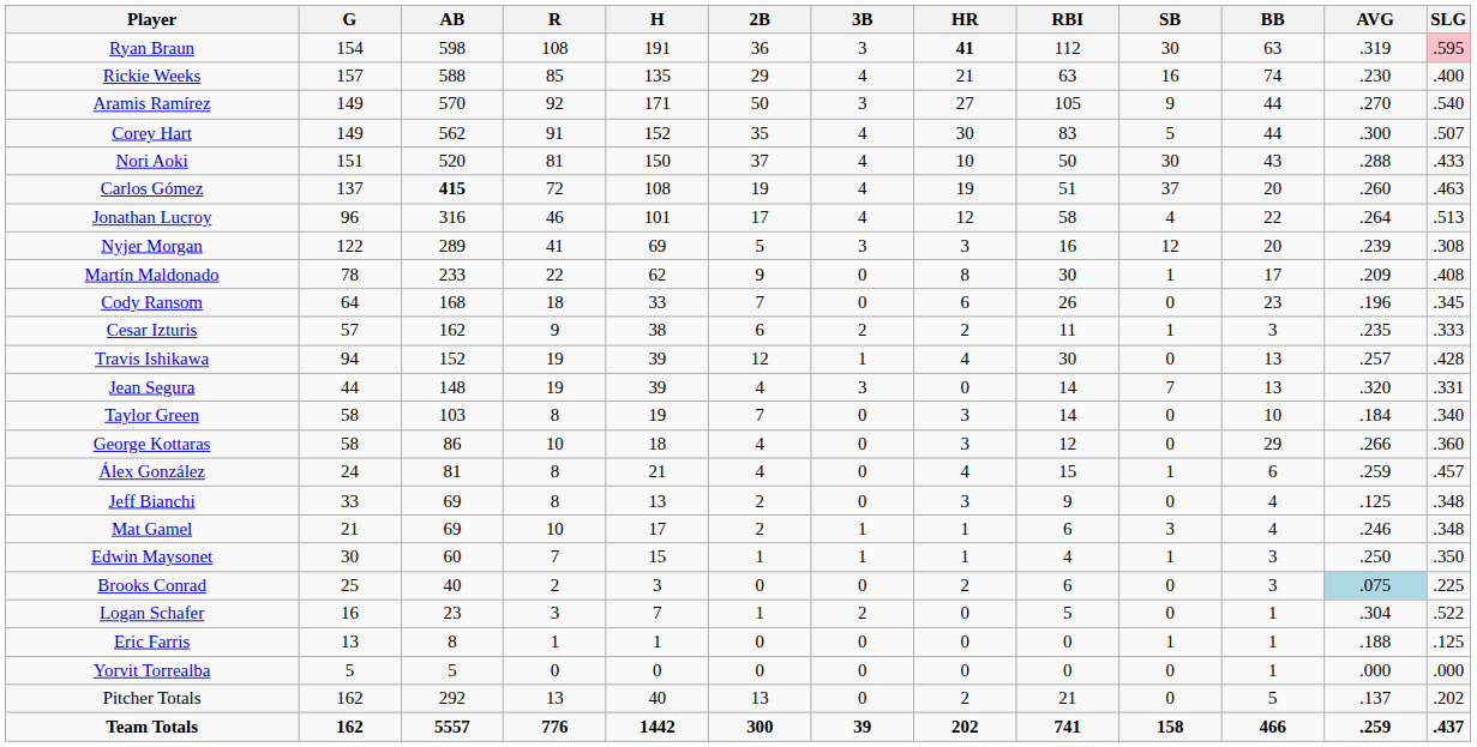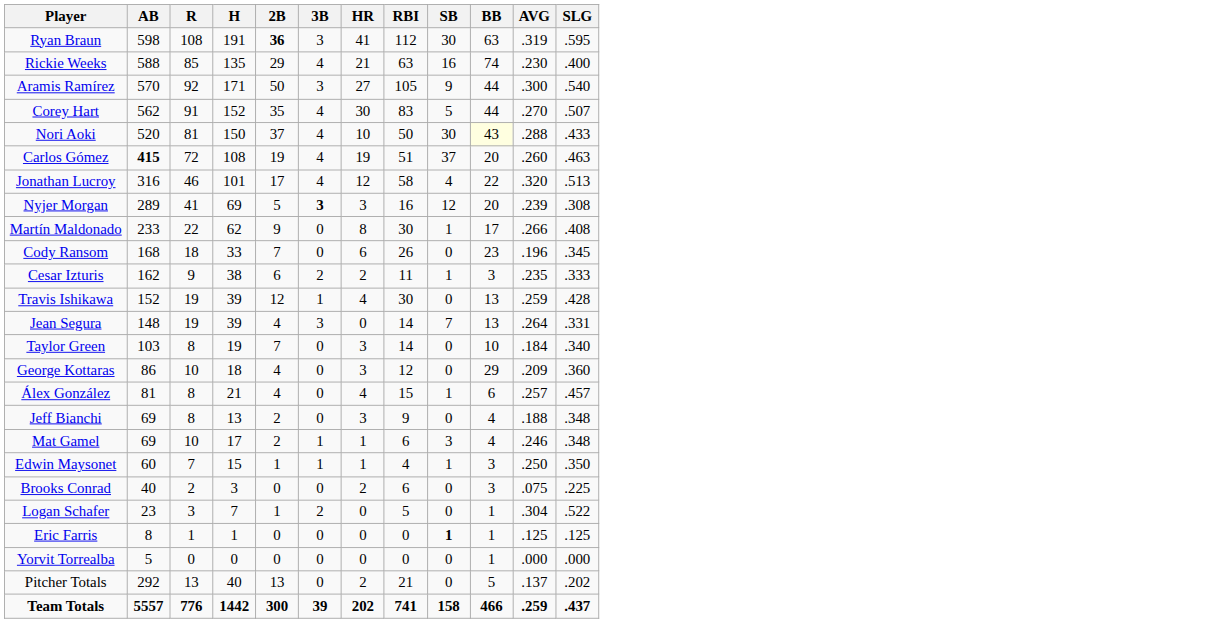 <table class=wikitable style="text-align:center">
 <tr>
 <th bgcolor=#DDDDFF; width="20%">Player</th>
-<th bgcolor=#DDDDFF; width="7%">G</th>
 <th bgcolor=#DDDDFF; width="7%">AB</th>
 <th bgcolor=#DDDDFF; width="7%">R</th>
 <th bgcolor=#DDDDFF; width="7%">H</th>
 <th bgcolor=#DDDDFF; width="7%">2B</th>
 <th bgcolor=#DDDDFF; width="7%">3B</th>
 <th bgcolor=#DDDDFF; width="7%">HR</th>
 <th bgcolor=#DDDDFF; width="7%">RBI</th>
 <th bgcolor=#DDDDFF; width="7%">SB</th>
 <th bgcolor=#DDDDFF; width="7%">BB</th>
 <th bgcolor=#DDDDFF; width="7%">AVG</th>
 <th bgcolor=#DDDDFF; width="7%">SLG</th>
 </tr>
 <tr>
 <td><a href='#'>Ryan Braun</a></td>
-<td>154</td>
 <td>598</td>
 <td>108</td>
 <td>191</td>
-<td>36</td>
+<td><strong>36</strong></td>
 <td>3</td>
-<td><strong>41</strong></td>
+<td>41</td>
 <td>112</td>
 <td>30</td>
 <td>63</td>
 <td>.319</td>
-<td style="background: pink;">.595</td>
+<td>.595</td>
 </tr>
 <tr>
 <td><a href='#'>Rickie Weeks</a></td>
-<td>157</td>
 <td>588</td>
 <td>85</td>
 <td>135</td>
 <td>29</td>
 <td>4</td>
 <td>21</td>
 <td>63</td>
 <td>16</td>
 <td>74</td>
 <td>.230</td>
 <td>.400</td>
 </tr>
 <tr>
 <td><a href='#'>Aramis Ramírez</a></td>
-<td>149</td>
 <td>570</td>
 <td>92</td>
 <td>171</td>
 <td>50</td>
 <td>3</td>
 <td>27</td>
 <td>105</td>
 <td>9</td>
 <td>44</td>
-<td>.270</td>
+<td>.300</td>
 <td>.540</td>
 </tr>
 <tr>
 <td><a href='#'>Corey Hart</a></td>
-<td>149</td>
 <td>562</td>
 <td>91</td>
 <td>152</td>
 <td>35</td>
 <td>4</td>
 <td>30</td>
 <td>83</td>
 <td>5</td>
 <td>44</td>
-<td>.300</td>
+<td>.270</td>
 <td>.507</td>
 </tr>
 <tr>
 <td><a href='#'>Nori Aoki</a></td>
-<td>151</td>
 <td>520</td>
 <td>81</td>
 <td>150</td>
 <td>37</td>
 <td>4</td>
 <td>10</td>
 <td>50</td>
 <td>30</td>
-<td>43</td>
+<td style="background: lightyellow;">43</td>
 <td>.288</td>
 <td>.433</td>
 </tr>
 <tr>
 <td><a href='#'>Carlos Gómez</a></td>
-<td>137</td>
 <td><strong>415</strong></td>
 <td>72</td>
 <td>108</td>
 <td>19</td>
 <td>4</td>
 <td>19</td>
 <td>51</td>
 <td>37</td>
 <td>20</td>
 <td>.260</td>
 <td>.463</td>
 </tr>
 <tr>
 <td><a href='#'>Jonathan Lucroy</a></td>
-<td>96</td>
 <td>316</td>
 <td>46</td>
 <td>101</td>
 <td>17</td>
 <td>4</td>
 <td>12</td>
 <td>58</td>
 <td>4</td>
 <td>22</td>
-<td>.264</td>
+<td>.320</td>
 <td>.513</td>
 </tr>
 <tr>
 <td><a href='#'>Nyjer Morgan</a></td>
-<td>122</td>
 <td>289</td>
 <td>41</td>
 <td>69</td>
 <td>5</td>
-<td>3</td>
+<td><strong>3</strong></td>
 <td>3</td>
 <td>16</td>
 <td>12</td>
 <td>20</td>
 <td>.239</td>
 <td>.308</td>
 </tr>
 <tr>
 <td><a href='#'>Martín Maldonado</a></td>
-<td>78</td>
 <td>233</td>
 <td>22</td>
 <td>62</td>
 <td>9</td>
 <td>0</td>
 <td>8</td>
 <td>30</td>
 <td>1</td>
 <td>17</td>
-<td>.209</td>
+<td>.266</td>
 <td>.408</td>
 </tr>
 <tr>
 <td><a href='#'>Cody Ransom</a></td>
-<td>64</td>
 <td>168</td>
 <td>18</td>
 <td>33</td>
 <td>7</td>
 <td>0</td>
 <td>6</td>
 <td>26</td>
 <td>0</td>
 <td>23</td>
 <td>.196</td>
 <td>.345</td>
 </tr>
 <tr>
 <td><a href='#'>Cesar Izturis</a></td>
-<td>57</td>
 <td>162</td>
 <td>9</td>
 <td>38</td>
 <td>6</td>
 <td>2</td>
 <td>2</td>
 <td>11</td>
 <td>1</td>
 <td>3</td>
 <td>.235</td>
 <td>.333</td>
 </tr>
 <tr>
 <td><a href='#'>Travis Ishikawa</a></td>
-<td>94</td>
 <td>152</td>
 <td>19</td>
 <td>39</td>
 <td>12</td>
 <td>1</td>
 <td>4</td>
 <td>30</td>
 <td>0</td>
 <td>13</td>
-<td>.257</td>
+<td>.259</td>
 <td>.428</td>
 </tr>
 <tr>
 <td><a href='#'>Jean Segura</a></td>
-<td>44</td>
 <td>148</td>
 <td>19</td>
 <td>39</td>
 <td>4</td>
 <td>3</td>
 <td>0</td>
 <td>14</td>
 <td>7</td>
 <td>13</td>
-<td>.320</td>
+<td>.264</td>
 <td>.331</td>
 </tr>
 <tr>
 <td><a href='#'>Taylor Green</a></td>
-<td>58</td>
 <td>103</td>
 <td>8</td>
 <td>19</td>
 <td>7</td>
 <td>0</td>
 <td>3</td>
 <td>14</td>
 <td>0</td>
 <td>10</td>
 <td>.184</td>
 <td>.340</td>
 </tr>
 <tr>
 <td><a href='#'>George Kottaras</a></td>
-<td>58</td>
 <td>86</td>
 <td>10</td>
 <td>18</td>
 <td>4</td>
 <td>0</td>
 <td>3</td>
 <td>12</td>
 <td>0</td>
 <td>29</td>
-<td>.266</td>
+<td>.209</td>
 <td>.360</td>
 </tr>
 <tr>
 <td><a href='#'>Álex González</a></td>
-<td>24</td>
 <td>81</td>
 <td>8</td>
 <td>21</td>
 <td>4</td>
 <td>0</td>
 <td>4</td>
 <td>15</td>
 <td>1</td>
 <td>6</td>
-<td>.259</td>
+<td>.257</td>
 <td>.457</td>
 </tr>
 <tr>
 <td><a href='#'>Jeff Bianchi</a></td>
-<td>33</td>
 <td>69</td>
 <td>8</td>
 <td>13</td>
 <td>2</td>
 <td>0</td>
 <td>3</td>
 <td>9</td>
 <td>0</td>
 <td>4</td>
-<td>.125</td>
+<td>.188</td>
 <td>.348</td>
 </tr>
 <tr>
 <td><a href='#'>Mat Gamel</a></td>
-<td>21</td>
 <td>69</td>
 <td>10</td>
 <td>17</td>
 <td>2</td>
 <td>1</td>
 <td>1</td>
 <td>6</td>
 <td>3</td>
 <td>4</td>
 <td>.246</td>
 <td>.348</td>
 </tr>
 <tr>
 <td><a href='#'>Edwin Maysonet</a></td>
-<td>30</td>
 <td>60</td>
 <td>7</td>
 <td>15</td>
 <td>1</td>
 <td>1</td>
 <td>1</td>
 <td>4</td>
 <td>1</td>
 <td>3</td>
 <td>.250</td>
 <td>.350</td>
 </tr>
 <tr>
 <td><a href='#'>Brooks Conrad</a></td>
-<td>25</td>
 <td>40</td>
 <td>2</td>
 <td>3</td>
 <td>0</td>
 <td>0</td>
 <td>2</td>
 <td>6</td>
 <td>0</td>
 <td>3</td>
-<td style="background: lightblue;">.075</td>
+<td>.075</td>
 <td>.225</td>
 </tr>
 <tr>
 <td><a href='#'>Logan Schafer</a></td>
-<td>16</td>
 <td>23</td>
 <td>3</td>
 <td>7</td>
 <td>1</td>
 <td>2</td>
 <td>0</td>
 <td>5</td>
 <td>0</td>
 <td>1</td>
 <td>.304</td>
 <td>.522</td>
 </tr>
 <tr>
 <td><a href='#'>Eric Farris</a></td>
-<td>13</td>
 <td>8</td>
 <td>1</td>
 <td>1</td>
 <td>0</td>
 <td>0</td>
 <td>0</td>
 <td>0</td>
+<td><strong>1</strong></td>
 <td>1</td>
-<td>1</td>
-<td>.188</td>
+<td>.125</td>
 <td>.125</td>
 </tr>
 <tr>
 <td><a href='#'>Yorvit Torrealba</a></td>
-<td>5</td>
 <td>5</td>
 <td>0</td>
 <td>0</td>
 <td>0</td>
 <td>0</td>
 <td>0</td>
 <td>0</td>
 <td>0</td>
 <td>1</td>
 <td>.000</td>
 <td>.000</td>
 </tr>
 <tr>
 <td>Pitcher Totals</td>
-<td>162</td>
 <td>292</td>
 <td>13</td>
 <td>40</td>
 <td>13</td>
 <td>0</td>
 <td>2</td>
 <td>21</td>
 <td>0</td>
 <td>5</td>
 <td>.137</td>
 <td>.202</td>
 </tr>
 <tr>
 <td><strong>Team Totals</strong></td>
-<td><strong>162</strong></td>
 <td><strong>5557</strong></td>
 <td><strong>776</strong></td>
 <td><strong>1442</strong></td>
 <td><strong>300</strong></td>
 <td><strong>39</strong></td>
 <td><strong>202</strong></td>
 <td><strong>741</strong></td>
 <td><strong>158</strong></td>
 <td><strong>466</strong></td>
 <td><strong>.259</strong></td>
 <td><strong>.437</strong></td>
 </tr>
 </table>
